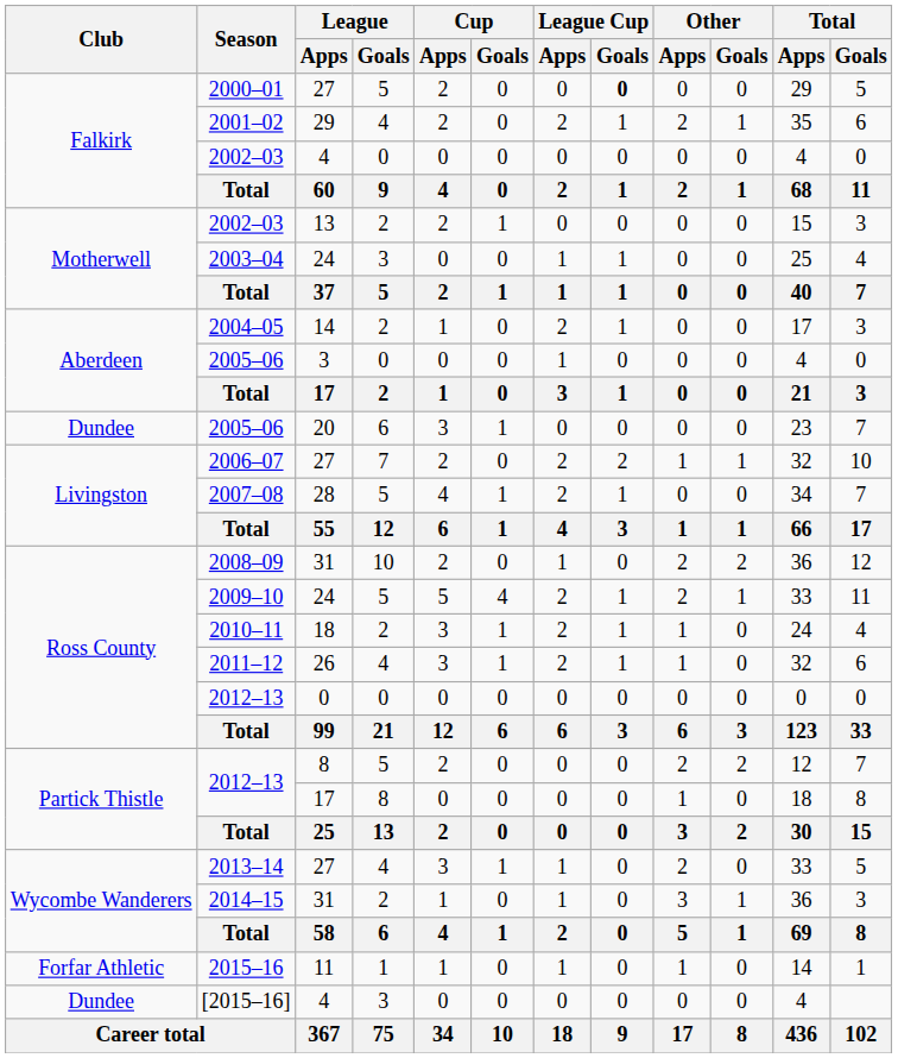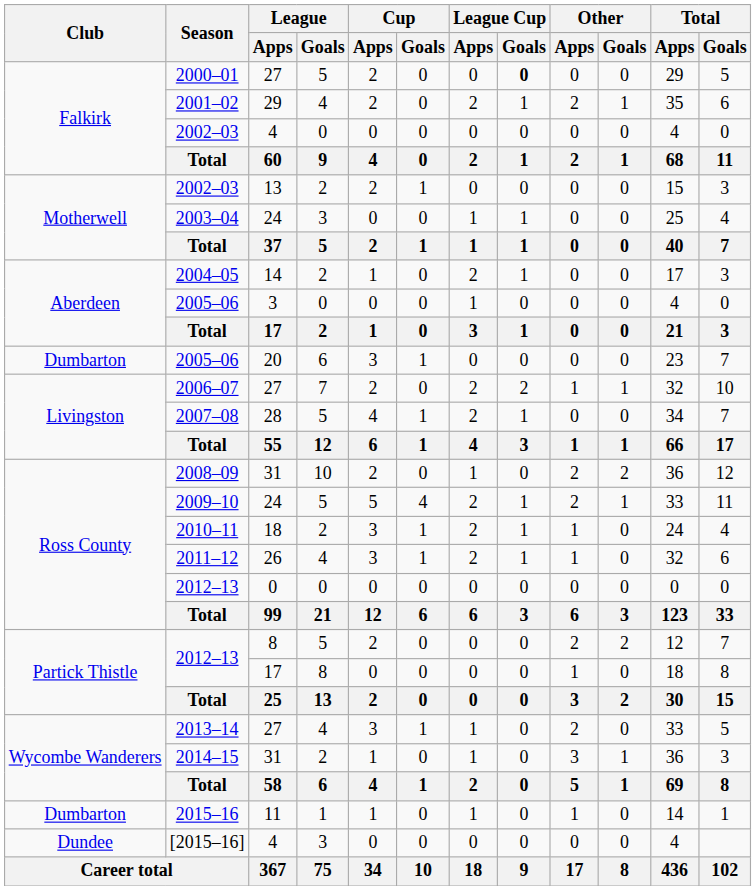 <table class="wikitable" style="text-align: center">
 <tr>
 <th rowspan="2">Club</th>
 <th rowspan="2">Season</th>
 <th colspan="2">League</th>
 <th colspan="2">Cup</th>
 <th colspan="2">League Cup</th>
 <th colspan="2">Other</th>
 <th colspan="2">Total</th>
 </tr>
 <tr>
 <th>Apps</th>
 <th>Goals</th>
 <th>Apps</th>
 <th>Goals</th>
 <th>Apps</th>
 <th>Goals</th>
 <th>Apps</th>
 <th>Goals</th>
 <th>Apps</th>
 <th>Goals</th>
 </tr>
 <tr>
 <td rowspan="4"><a href='#'>Falkirk</a></td>
 <td><a href='#'>2000–01</a></td>
 <td>27</td>
 <td>5</td>
 <td>2</td>
 <td>0</td>
 <td>0</td>
 <td><strong>0</strong></td>
 <td>0</td>
 <td>0</td>
 <td>29</td>
 <td>5</td>
 </tr>
 <tr>
 <td><a href='#'>2001–02</a></td>
 <td>29</td>
 <td>4</td>
 <td>2</td>
 <td>0</td>
 <td>2</td>
 <td>1</td>
 <td>2</td>
 <td>1</td>
 <td>35</td>
 <td>6</td>
 </tr>
 <tr>
 <td><a href='#'>2002–03</a></td>
 <td>4</td>
 <td>0</td>
 <td>0</td>
 <td>0</td>
 <td>0</td>
 <td>0</td>
 <td>0</td>
 <td>0</td>
 <td>4</td>
 <td>0</td>
 </tr>
 <tr>
 <th>Total</th>
 <th>60</th>
 <th>9</th>
 <th>4</th>
 <th>0</th>
 <th>2</th>
 <th>1</th>
 <th>2</th>
 <th>1</th>
 <th>68</th>
 <th>11</th>
 </tr>
 <tr>
 <td rowspan="3"><a href='#'>Motherwell</a></td>
 <td><a href='#'>2002–03</a></td>
 <td>13</td>
 <td>2</td>
 <td>2</td>
 <td>1</td>
 <td>0</td>
 <td>0</td>
 <td>0</td>
 <td>0</td>
 <td>15</td>
 <td>3</td>
 </tr>
 <tr>
 <td><a href='#'>2003–04</a></td>
 <td>24</td>
 <td>3</td>
 <td>0</td>
 <td>0</td>
 <td>1</td>
 <td>1</td>
 <td>0</td>
 <td>0</td>
 <td>25</td>
 <td>4</td>
 </tr>
 <tr>
 <th>Total</th>
 <th>37</th>
 <th>5</th>
 <th>2</th>
 <th>1</th>
 <th>1</th>
 <th>1</th>
 <th>0</th>
 <th>0</th>
 <th>40</th>
 <th>7</th>
 </tr>
 <tr>
 <td rowspan="3"><a href='#'>Aberdeen</a></td>
 <td><a href='#'>2004–05</a></td>
 <td>14</td>
 <td>2</td>
 <td>1</td>
 <td>0</td>
 <td>2</td>
 <td>1</td>
 <td>0</td>
 <td>0</td>
 <td>17</td>
 <td>3</td>
 </tr>
 <tr>
 <td><a href='#'>2005–06</a></td>
 <td>3</td>
 <td>0</td>
 <td>0</td>
 <td>0</td>
 <td>1</td>
 <td>0</td>
 <td>0</td>
 <td>0</td>
 <td>4</td>
 <td>0</td>
 </tr>
 <tr>
 <th>Total</th>
 <th>17</th>
 <th>2</th>
 <th>1</th>
 <th>0</th>
 <th>3</th>
 <th>1</th>
 <th>0</th>
 <th>0</th>
 <th>21</th>
 <th>3</th>
 </tr>
 <tr>
-<td rowspan="1"><a href='#'>Dundee</a></td>
+<td><a href='#'>Dumbarton</a></td>
 <td><a href='#'>2005–06</a></td>
 <td>20</td>
 <td>6</td>
 <td>3</td>
 <td>1</td>
 <td>0</td>
 <td>0</td>
 <td>0</td>
 <td>0</td>
 <td>23</td>
 <td>7</td>
 </tr>
 <tr>
 <td rowspan="3"><a href='#'>Livingston</a></td>
 <td><a href='#'>2006–07</a></td>
 <td>27</td>
 <td>7</td>
 <td>2</td>
 <td>0</td>
 <td>2</td>
 <td>2</td>
 <td>1</td>
 <td>1</td>
 <td>32</td>
 <td>10</td>
 </tr>
 <tr>
 <td><a href='#'>2007–08</a></td>
 <td>28</td>
 <td>5</td>
 <td>4</td>
 <td>1</td>
 <td>2</td>
 <td>1</td>
 <td>0</td>
 <td>0</td>
 <td>34</td>
 <td>7</td>
 </tr>
 <tr>
 <th>Total</th>
 <th>55</th>
 <th>12</th>
 <th>6</th>
 <th>1</th>
 <th>4</th>
 <th>3</th>
 <th>1</th>
 <th>1</th>
 <th>66</th>
 <th>17</th>
 </tr>
 <tr>
 <td rowspan="6"><a href='#'>Ross County</a></td>
 <td><a href='#'>2008–09</a></td>
 <td>31</td>
 <td>10</td>
 <td>2</td>
 <td>0</td>
 <td>1</td>
 <td>0</td>
 <td>2</td>
 <td>2</td>
 <td>36</td>
 <td>12</td>
 </tr>
 <tr>
 <td><a href='#'>2009–10</a></td>
 <td>24</td>
 <td>5</td>
 <td>5</td>
 <td>4</td>
 <td>2</td>
 <td>1</td>
 <td>2</td>
 <td>1</td>
 <td>33</td>
 <td>11</td>
 </tr>
 <tr>
 <td><a href='#'>2010–11</a></td>
 <td>18</td>
 <td>2</td>
 <td>3</td>
 <td>1</td>
 <td>2</td>
 <td>1</td>
 <td>1</td>
 <td>0</td>
 <td>24</td>
 <td>4</td>
 </tr>
 <tr>
 <td><a href='#'>2011–12</a></td>
 <td>26</td>
 <td>4</td>
 <td>3</td>
 <td>1</td>
 <td>2</td>
 <td>1</td>
 <td>1</td>
 <td>0</td>
 <td>32</td>
 <td>6</td>
 </tr>
 <tr>
 <td><a href='#'>2012–13</a></td>
 <td>0</td>
 <td>0</td>
 <td>0</td>
 <td>0</td>
 <td>0</td>
 <td>0</td>
 <td>0</td>
 <td>0</td>
 <td>0</td>
 <td>0</td>
 </tr>
 <tr>
 <th>Total</th>
 <th>99</th>
 <th>21</th>
 <th>12</th>
 <th>6</th>
 <th>6</th>
 <th>3</th>
 <th>6</th>
 <th>3</th>
 <th>123</th>
 <th>33</th>
 </tr>
 <tr>
 <td rowspan="3"><a href='#'>Partick Thistle</a></td>
 <td rowspan="2"><a href='#'>2012–13</a></td>
 <td>8</td>
 <td>5</td>
 <td>2</td>
 <td>0</td>
 <td>0</td>
 <td>0</td>
 <td>2</td>
 <td>2</td>
 <td>12</td>
 <td>7</td>
 </tr>
 <tr>
 <td>17</td>
 <td>8</td>
 <td>0</td>
 <td>0</td>
 <td>0</td>
 <td>0</td>
 <td>1</td>
 <td>0</td>
 <td>18</td>
 <td>8</td>
 </tr>
 <tr>
 <th>Total</th>
 <th>25</th>
 <th>13</th>
 <th>2</th>
 <th>0</th>
 <th>0</th>
 <th>0</th>
 <th>3</th>
 <th>2</th>
 <th>30</th>
 <th>15</th>
 </tr>
 <tr>
 <td rowspan="3"><a href='#'>Wycombe Wanderers</a></td>
 <td><a href='#'>2013–14</a></td>
 <td>27</td>
 <td>4</td>
 <td>3</td>
 <td>1</td>
 <td>1</td>
 <td>0</td>
 <td>2</td>
 <td>0</td>
 <td>33</td>
 <td>5</td>
 </tr>
 <tr>
 <td><a href='#'>2014–15</a></td>
 <td>31</td>
 <td>2</td>
 <td>1</td>
 <td>0</td>
 <td>1</td>
 <td>0</td>
 <td>3</td>
 <td>1</td>
 <td>36</td>
 <td>3</td>
 </tr>
 <tr>
 <th>Total</th>
 <th>58</th>
 <th>6</th>
 <th>4</th>
 <th>1</th>
 <th>2</th>
 <th>0</th>
 <th>5</th>
 <th>1</th>
 <th>69</th>
 <th>8</th>
 </tr>
 <tr>
-<td><a href='#'>Forfar Athletic</a></td>
+<td><a href='#'>Dumbarton</a></td>
 <td><a href='#'>2015–16</a></td>
 <td>11</td>
 <td>1</td>
 <td>1</td>
 <td>0</td>
 <td>1</td>
 <td>0</td>
 <td>1</td>
 <td>0</td>
 <td>14</td>
 <td>1</td>
 </tr>
 <tr>
 <td rowspan="1"><a href='#'>Dundee</a></td>
 <td>[2015–16]</td>
 <td>4</td>
 <td>3</td>
 <td>0</td>
 <td>0</td>
 <td>0</td>
 <td>0</td>
 <td>0</td>
 <td>0</td>
 <td>4</td>
 <td></td>
 </tr>
 <tr>
 <th colspan="2">Career total</th>
 <th>367</th>
 <th>75</th>
 <th>34</th>
 <th>10</th>
 <th>18</th>
 <th>9</th>
 <th>17</th>
 <th>8</th>
 <th>436</th>
 <th>102</th>
 </tr>
 </table>
